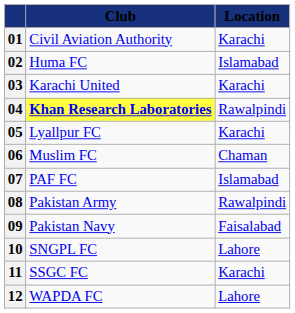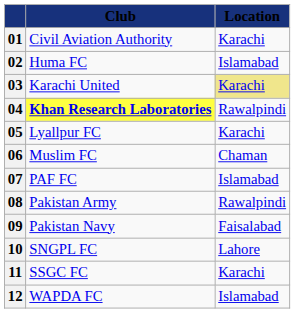 <table class="wikitable sortable" style="text-align:left">
 <tr>
 <th style="background:#17317c;"></th>
 <th style="background:#17317c;"><span>Club</span></th>
 <th style="background:#17317c;"><span>Location</span></th>
 </tr>
 <tr>
 <th>01</th>
 <td><a href='#'>Civil Aviation Authority</a></td>
 <td><a href='#'>Karachi</a></td>
 </tr>
 <tr>
 <th>02</th>
 <td><a href='#'>Huma FC</a></td>
 <td><a href='#'>Islamabad</a></td>
 </tr>
 <tr>
 <th>03</th>
 <td><a href='#'>Karachi United</a></td>
-<td><a href='#'>Karachi</a></td>
+<td style="background: khaki;"><a href='#'>Karachi</a></td>
 </tr>
 <tr>
 <th>04</th>
 <td bgcolor=#ffff4><strong><a href='#'>Khan Research Laboratories</a></strong></td>
 <td><a href='#'>Rawalpindi</a></td>
 </tr>
 <tr>
 <th>05</th>
 <td><a href='#'>Lyallpur FC</a></td>
 <td><a href='#'>Karachi</a></td>
 </tr>
 <tr>
 <th>06</th>
 <td><a href='#'>Muslim FC</a></td>
 <td><a href='#'>Chaman</a></td>
 </tr>
 <tr>
 <th>07</th>
 <td><a href='#'>PAF FC</a></td>
 <td><a href='#'>Islamabad</a></td>
 </tr>
 <tr>
 <th>08</th>
 <td><a href='#'>Pakistan Army</a></td>
 <td><a href='#'>Rawalpindi</a></td>
 </tr>
 <tr>
 <th>09</th>
 <td><a href='#'>Pakistan Navy</a></td>
 <td><a href='#'>Faisalabad</a></td>
 </tr>
 <tr>
 <th>10</th>
 <td><a href='#'>SNGPL FC</a></td>
 <td><a href='#'>Lahore</a></td>
 </tr>
 <tr>
 <th>11</th>
 <td><a href='#'>SSGC FC</a></td>
 <td><a href='#'>Karachi</a></td>
 </tr>
 <tr>
 <th>12</th>
 <td><a href='#'>WAPDA FC</a></td>
-<td><a href='#'>Lahore</a></td>
+<td><a href='#'>Islamabad</a></td>
 </tr>
 </table>
